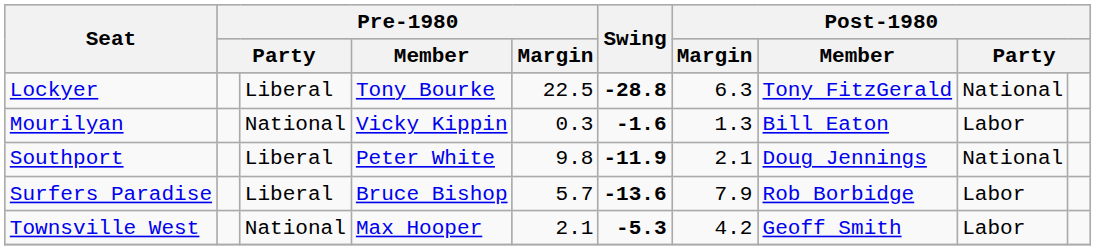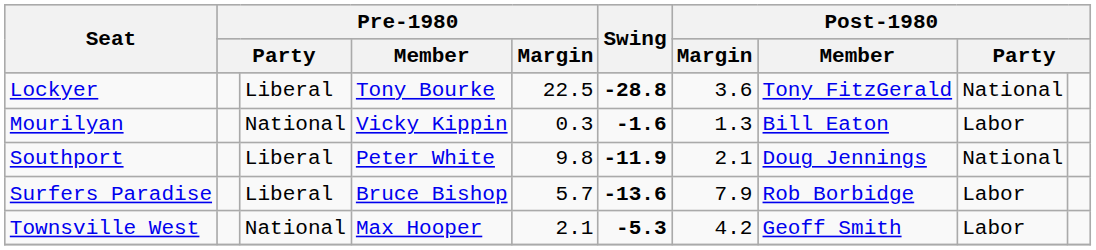 <table class="wikitable">
 <tr>
 <th rowspan="2">Seat</th>
 <th colspan="4">Pre-1980</th>
 <th rowspan="2">Swing</th>
 <th colspan="4">Post-1980</th>
 </tr>
 <tr>
 <th colspan="2">Party</th>
 <th>Member</th>
 <th>Margin</th>
 <th>Margin</th>
 <th>Member</th>
 <th colspan="2">Party</th>
 </tr>
 <tr>
 <td><a href='#'>Lockyer</a></td>
 <td> </td>
 <td>Liberal</td>
 <td><a href='#'>Tony Bourke</a></td>
 <td style="text-align:right;">22.5</td>
 <td style="text-align:right;"><strong>-28.8</strong></td>
-<td style="text-align:right;">6.3</td>
+<td style="text-align:right;">3.6</td>
 <td><a href='#'>Tony FitzGerald</a></td>
 <td>National</td>
 <td> </td>
 </tr>
 <tr>
 <td><a href='#'>Mourilyan</a></td>
 <td> </td>
 <td>National</td>
 <td><a href='#'>Vicky Kippin</a></td>
 <td style="text-align:right;">0.3</td>
 <td style="text-align:right;"><strong>-1.6</strong></td>
 <td style="text-align:right;">1.3</td>
 <td><a href='#'>Bill Eaton</a></td>
 <td>Labor</td>
 <td> </td>
 </tr>
 <tr>
 <td><a href='#'>Southport</a></td>
 <td> </td>
 <td>Liberal</td>
 <td><a href='#'>Peter White</a></td>
 <td style="text-align:right;">9.8</td>
 <td style="text-align:right;"><strong>-11.9</strong></td>
 <td style="text-align:right;">2.1</td>
 <td><a href='#'>Doug Jennings</a></td>
 <td>National</td>
 <td> </td>
 </tr>
 <tr>
 <td><a href='#'>Surfers Paradise</a></td>
 <td> </td>
 <td>Liberal</td>
 <td><a href='#'>Bruce Bishop</a></td>
 <td style="text-align:right;">5.7</td>
 <td style="text-align:right;"><strong>-13.6</strong></td>
 <td style="text-align:right;">7.9</td>
 <td><a href='#'>Rob Borbidge</a></td>
 <td>Labor</td>
 <td> </td>
 </tr>
 <tr>
 <td><a href='#'>Townsville West</a></td>
 <td> </td>
 <td>National</td>
 <td><a href='#'>Max Hooper</a></td>
 <td style="text-align:right;">2.1</td>
 <td style="text-align:right;"><strong>-5.3</strong></td>
 <td style="text-align:right;">4.2</td>
 <td><a href='#'>Geoff Smith</a></td>
 <td>Labor</td>
 <td> </td>
 </tr>
 <tr>
 </tr>
 </table>
